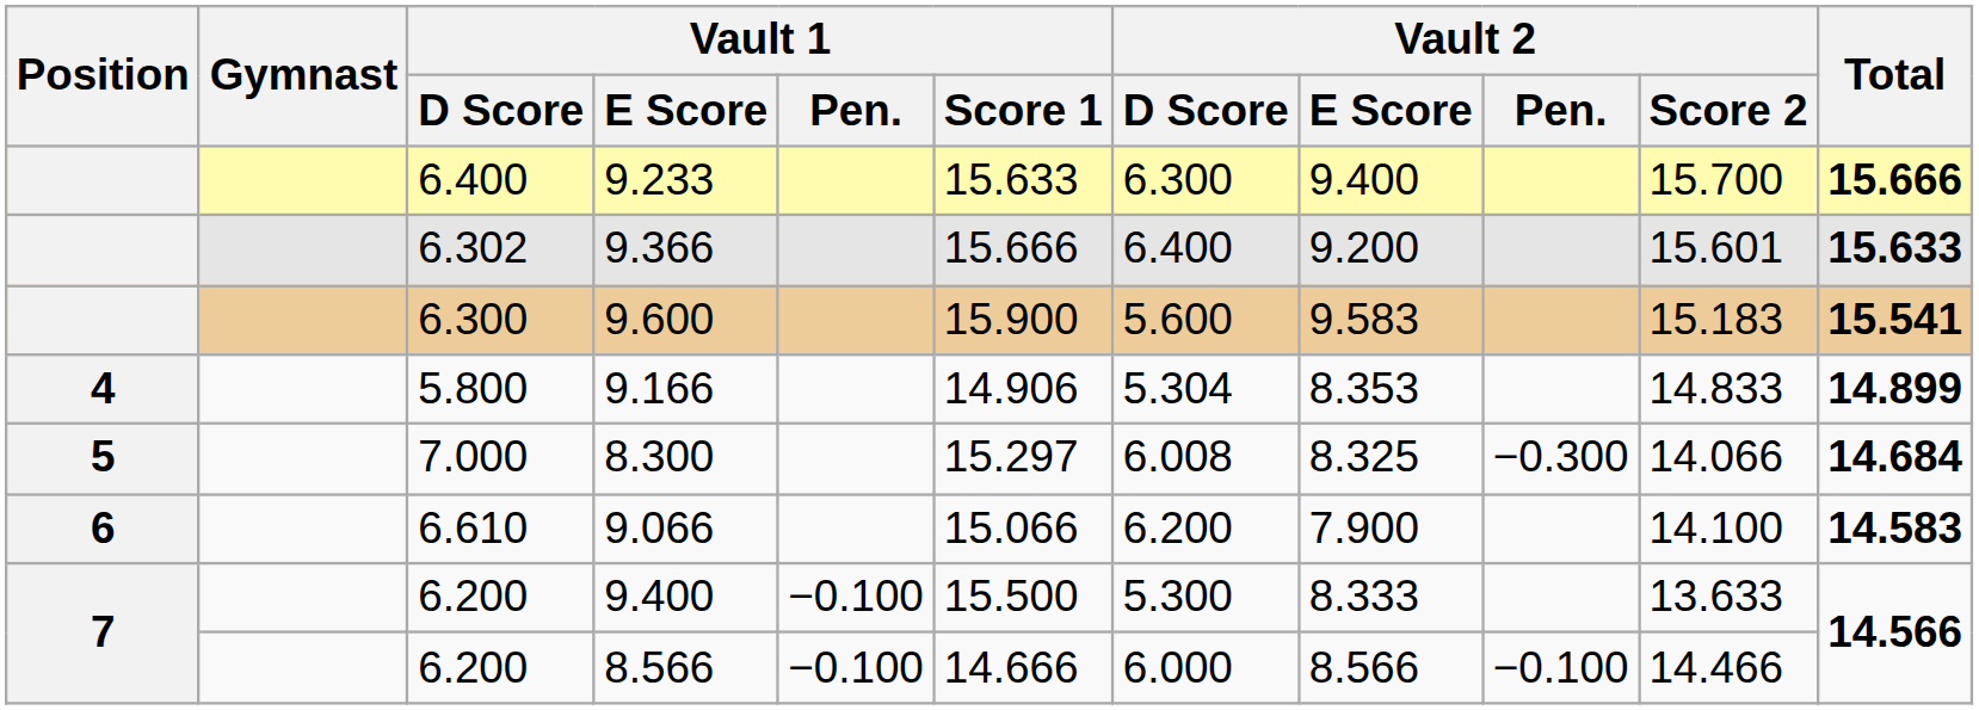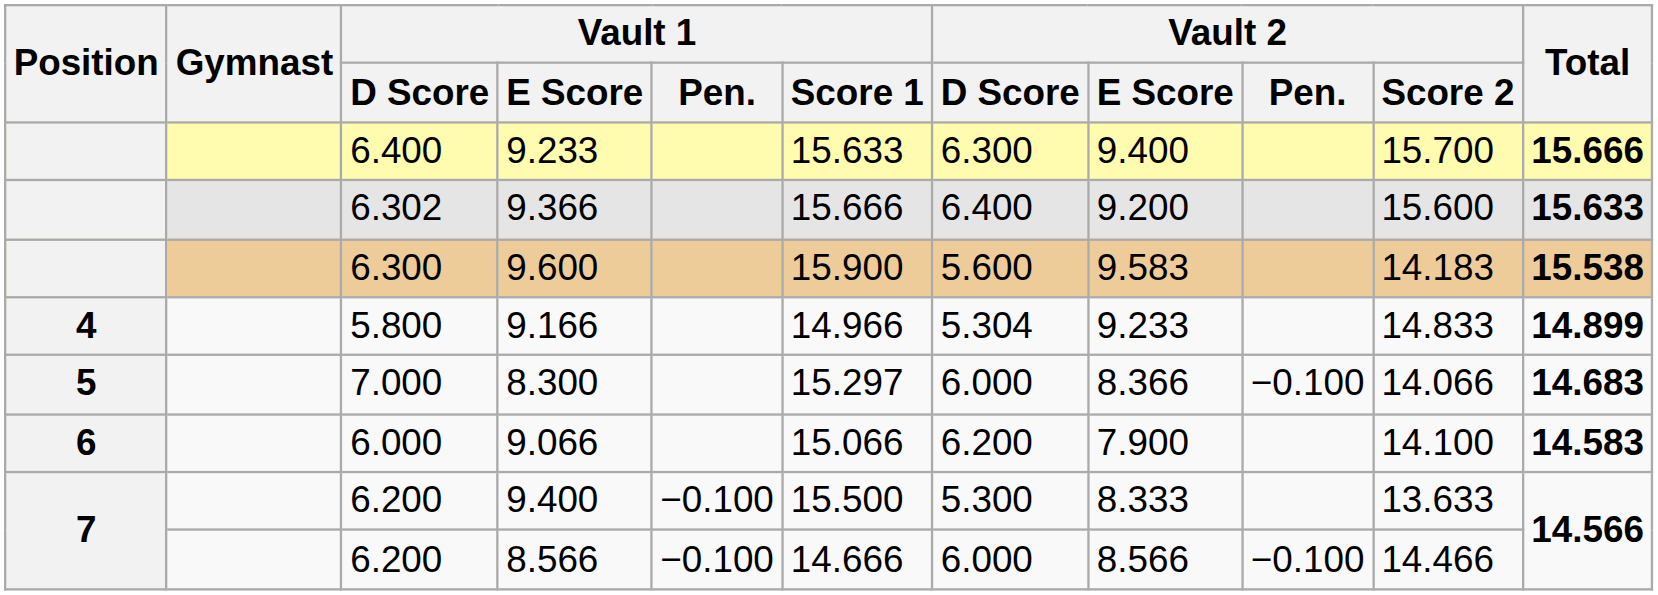 <table class="wikitable sortable">
 <tr>
 <th rowspan="2">Position</th>
 <th rowspan="2">Gymnast</th>
 <th colspan="4">Vault 1</th>
 <th colspan="4">Vault 2</th>
 <th rowspan="2">Total</th>
 </tr>
 <tr>
 <th>D Score</th>
 <th>E Score</th>
 <th>Pen.</th>
 <th>Score 1</th>
 <th>D Score</th>
 <th>E Score</th>
 <th>Pen.</th>
 <th>Score 2</th>
 </tr>
 <tr style="background:#fffcaf;">
 <th scope=row style="text-align:center"></th>
 <td style="text-align:left;"></td>
 <td>6.400</td>
 <td>9.233</td>
 <td></td>
 <td>15.633</td>
 <td>6.300</td>
 <td>9.400</td>
 <td></td>
 <td>15.700</td>
 <td><strong>15.666</strong></td>
 </tr>
 <tr style="background:#e5e5e5;">
 <th scope=row style="text-align:center"></th>
 <td style="text-align:left;"></td>
 <td>6.302</td>
 <td>9.366</td>
 <td></td>
 <td>15.666</td>
 <td>6.400</td>
 <td>9.200</td>
 <td></td>
-<td>15.601</td>
+<td>15.600</td>
 <td><strong>15.633</strong></td>
 </tr>
 <tr style="background:#ec9;">
 <th scope=row style="text-align:center"></th>
 <td style="text-align:left;"></td>
 <td>6.300</td>
 <td>9.600</td>
 <td></td>
 <td>15.900</td>
 <td>5.600</td>
 <td>9.583</td>
 <td></td>
-<td>15.183</td>
-<td><strong>15.541</strong></td>
+<td>14.183</td>
+<td><strong>15.538</strong></td>
 </tr>
 <tr>
 <th scope=row style="text-align:center">4</th>
 <td style="text-align:left;"></td>
 <td>5.800</td>
 <td>9.166</td>
 <td></td>
-<td>14.906</td>
+<td>14.966</td>
 <td>5.304</td>
-<td>8.353</td>
+<td>9.233</td>
 <td></td>
 <td>14.833</td>
 <td><strong>14.899</strong></td>
 </tr>
 <tr>
 <th scope=row style="text-align:center">5</th>
 <td style="text-align:left;"></td>
 <td>7.000</td>
 <td>8.300</td>
 <td></td>
 <td>15.297</td>
-<td>6.008</td>
-<td>8.325</td>
-<td>−0.300</td>
+<td>6.000</td>
+<td>8.366</td>
+<td>−0.100</td>
 <td>14.066</td>
-<td><strong>14.684</strong></td>
+<td><strong>14.683</strong></td>
 </tr>
 <tr>
 <th scope=row style="text-align:center">6</th>
 <td style="text-align:left;"></td>
-<td>6.610</td>
+<td>6.000</td>
 <td>9.066</td>
 <td></td>
 <td>15.066</td>
 <td>6.200</td>
 <td>7.900</td>
 <td></td>
 <td>14.100</td>
 <td><strong>14.583</strong></td>
 </tr>
 <tr>
 <th rowspan=2 scope=row style="text-align:center">7</th>
 <td style="text-align:left;"></td>
 <td>6.200</td>
 <td>9.400</td>
 <td>−0.100</td>
 <td>15.500</td>
 <td>5.300</td>
 <td>8.333</td>
 <td></td>
 <td>13.633</td>
 <td rowspan=2><strong>14.566</strong></td>
 </tr>
 <tr>
 <td style="text-align:left;"></td>
 <td>6.200</td>
 <td>8.566</td>
 <td>−0.100</td>
 <td>14.666</td>
 <td>6.000</td>
 <td>8.566</td>
 <td>−0.100</td>
 <td>14.466</td>
 </tr>
 </table>
